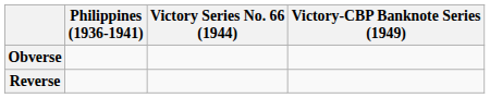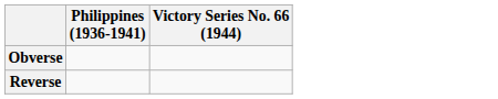 <table class="wikitable">
 <tr>
 <th></th>
 <th>Philippines <br>(1936-1941)</th>
 <th>Victory Series No. 66 <br>(1944)</th>
-<th>Victory-CBP Banknote Series <br>(1949)</th>
 </tr>
 <tr>
 <th>Obverse</th>
-<td></td>
 <td></td>
 <td></td>
 </tr>
 <tr>
 <th>Reverse</th>
 <td></td>
 <td></td>
-<td></td>
 </tr>
 </table>
